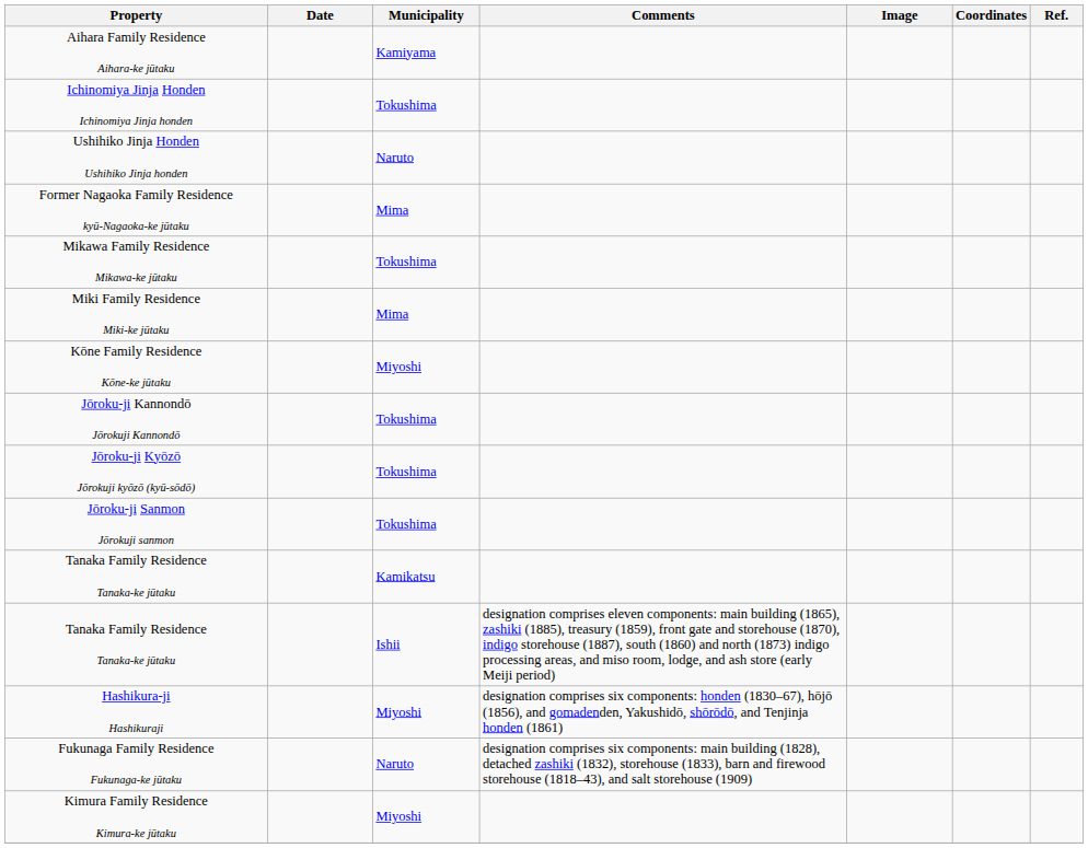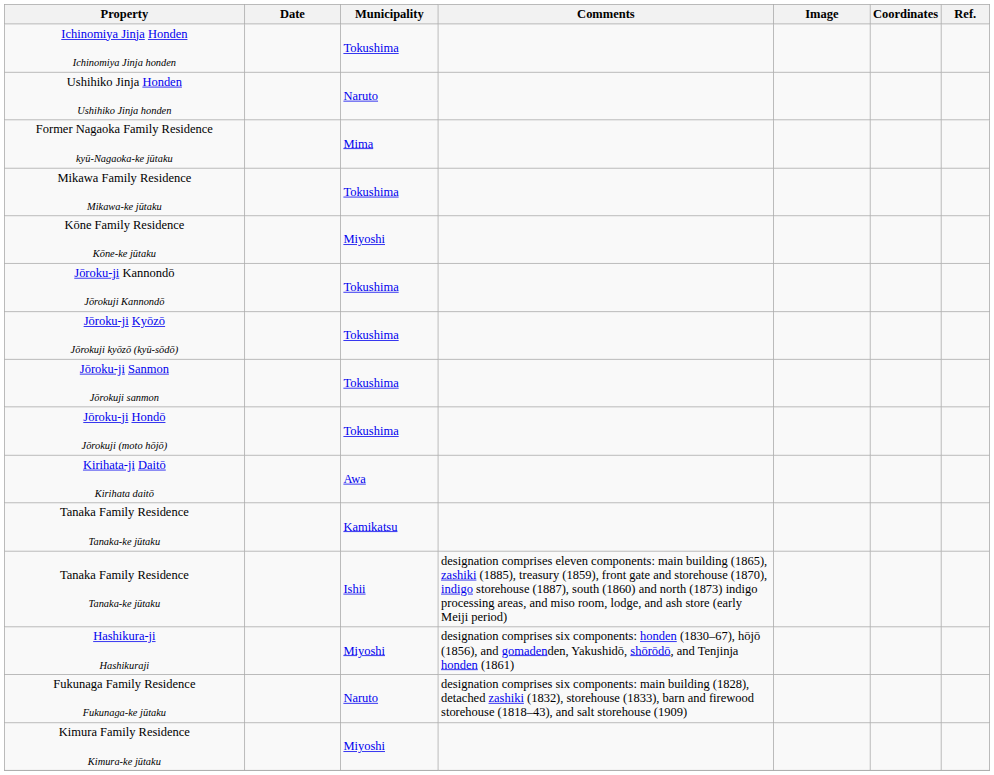 <table class="wikitable sortable"  style="width:100%;">
 <tr>
 <th width="25%" align="left">Property</th>
 <th width="10%" align="left">Date</th>
 <th width="10%" align="left">Municipality</th>
 <th width="35%" align="left" class="unsortable">Comments</th>
 <th width="10%" align="left" class="unsortable">Image</th>
 <th width="5%" align="left" class="unsortable">Coordinates</th>
 <th width="5%" align="left" class="unsortable">Ref.</th>
-</tr>
-<tr>
-<td align="center">Aihara Family Residence<br><br><small><em>Aihara-ke jūtaku</em></small></td>
-<td></td>
-<td><a href='#'>Kamiyama</a></td>
-<td></td>
-<td></td>
-<td></td>
-<td></td>
 </tr>
 <tr>
 <td align="center"><a href='#'>Ichinomiya Jinja</a> <a href='#'>Honden</a><br><br><small><em>Ichinomiya Jinja honden</em></small></td>
 <td></td>
 <td><a href='#'>Tokushima</a></td>
 <td></td>
 <td></td>
 <td></td>
 <td></td>
 </tr>
 <tr>
 <td align="center">Ushihiko Jinja <a href='#'>Honden</a><br><br><small><em>Ushihiko Jinja honden</em></small></td>
 <td></td>
 <td><a href='#'>Naruto</a></td>
 <td></td>
 <td></td>
 <td></td>
 <td></td>
 </tr>
 <tr>
 <td align="center">Former Nagaoka Family Residence<br><br><small><em>kyū-Nagaoka-ke jūtaku</em></small></td>
 <td></td>
 <td><a href='#'>Mima</a></td>
 <td></td>
 <td></td>
 <td></td>
 <td></td>
 </tr>
 <tr>
 <td align="center">Mikawa Family Residence<br><br><small><em>Mikawa-ke jūtaku</em></small></td>
 <td></td>
 <td><a href='#'>Tokushima</a></td>
 <td></td>
 <td></td>
 <td></td>
 <td></td>
 </tr>
 <tr>
-<td align="center">Miki Family Residence<br><br><small><em>Miki-ke jūtaku</em></small></td>
-<td></td>
-<td><a href='#'>Mima</a></td>
-<td></td>
-<td></td>
-<td></td>
-<td></td>
-</tr>
-<tr>
 <td align="center">Kōne Family Residence<br><br><small><em>Kōne-ke jūtaku</em></small></td>
 <td></td>
 <td><a href='#'>Miyoshi</a></td>
 <td></td>
 <td></td>
 <td></td>
 <td></td>
 </tr>
 <tr>
 <td align="center"><a href='#'>Jōroku-ji</a> Kannondō<br><br><small><em>Jōrokuji Kannondō</em></small></td>
 <td></td>
 <td><a href='#'>Tokushima</a></td>
 <td></td>
 <td></td>
 <td></td>
 <td></td>
 </tr>
 <tr>
 <td align="center"><a href='#'>Jōroku-ji</a> <a href='#'>Kyōzō</a><br><br><small><em>Jōrokuji kyōzō (kyū-sōdō)</em></small></td>
 <td></td>
 <td><a href='#'>Tokushima</a></td>
 <td></td>
 <td></td>
 <td></td>
 <td></td>
 </tr>
 <tr>
 <td align="center"><a href='#'>Jōroku-ji</a> <a href='#'>Sanmon</a><br><br><small><em>Jōrokuji sanmon</em></small></td>
 <td></td>
 <td><a href='#'>Tokushima</a></td>
+<td></td>
+<td></td>
+<td></td>
+<td></td>
+</tr>
+<tr>
+<td align="center"><a href='#'>Jōroku-ji</a> <a href='#'>Hondō</a><br><br><small><em>Jōrokuji (moto hōjō)</em></small></td>
+<td></td>
+<td><a href='#'>Tokushima</a></td>
+<td></td>
+<td></td>
+<td></td>
+<td></td>
+</tr>
+<tr>
+<td align="center"><a href='#'>Kirihata-ji</a> <a href='#'>Daitō</a><br><br><small><em>Kirihata daitō</em></small></td>
+<td></td>
+<td><a href='#'>Awa</a></td>
 <td></td>
 <td></td>
 <td></td>
 <td></td>
 </tr>
 <tr>
 <td align="center">Tanaka Family Residence<br><br><small><em>Tanaka-ke jūtaku</em></small></td>
 <td></td>
 <td><a href='#'>Kamikatsu</a></td>
 <td></td>
 <td></td>
 <td></td>
 <td></td>
 </tr>
 <tr>
 <td align="center">Tanaka Family Residence<br><br><small><em>Tanaka-ke jūtaku</em></small></td>
 <td></td>
 <td><a href='#'>Ishii</a></td>
 <td>designation comprises eleven components: main building (1865), <a href='#'>zashiki</a> (1885), treasury (1859), front gate and storehouse (1870), <a href='#'>indigo</a> storehouse (1887), south (1860) and north (1873) indigo processing areas, and miso room, lodge, and ash store (early Meiji period)</td>
 <td></td>
 <td></td>
 <td>          </td>
 </tr>
 <tr>
 <td align="center"><a href='#'>Hashikura-ji</a><br><br><small><em>Hashikuraji</em></small></td>
 <td></td>
 <td><a href='#'>Miyoshi</a></td>
 <td>designation comprises six components: <a href='#'>honden</a> (1830–67), hōjō (1856), and <a href='#'>gomaden</a>den, Yakushidō, <a href='#'>shōrō</a><a href='#'>dō</a>, and Tenjinja <a href='#'>honden</a> (1861)</td>
 <td>     </td>
 <td></td>
 <td>     </td>
 </tr>
 <tr>
 <td align="center">Fukunaga Family Residence<br><br><small><em>Fukunaga-ke jūtaku</em></small></td>
 <td></td>
 <td><a href='#'>Naruto</a></td>
 <td>designation comprises six components: main building (1828), detached <a href='#'>zashiki</a> (1832), storehouse (1833), barn and firewood storehouse (1818–43), and salt storehouse (1909)</td>
 <td></td>
 <td></td>
 <td>     </td>
 </tr>
 <tr>
 <td align="center">Kimura Family Residence<br><br><small><em>Kimura-ke jūtaku</em></small></td>
 <td></td>
 <td><a href='#'>Miyoshi</a></td>
 <td></td>
 <td></td>
 <td></td>
 <td></td>
 </tr>
 <tr>
 </tr>
 </table>
